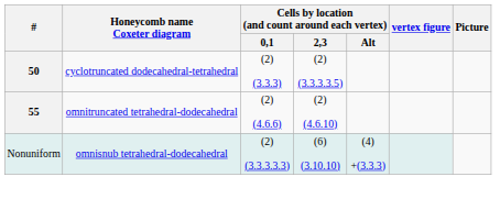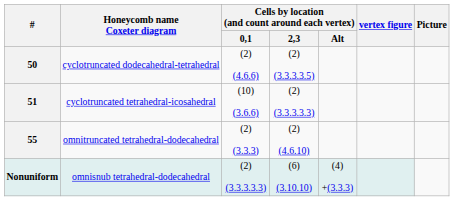 <table class="wikitable">
 <tr>
 <th rowspan=2>#</th>
 <th rowspan=2>Honeycomb name<br><a href='#'>Coxeter diagram</a><br></th>
 <th colspan=3>Cells by location<br>(and count around each vertex)</th>
 <th rowspan=2><a href='#'>vertex figure</a></th>
 <th rowspan=2>Picture</th>
 </tr>
 <tr>
 <th>0,1<br></th>
 <th>2,3<br></th>
 <th>Alt</th>
 </tr>
 <tr align=center>
 <th>50</th>
 <td><a href='#'>cyclotruncated dodecahedral-tetrahedral</a><br></td>
-<td>(2)<br><br><a href='#'>(3.3.3)</a></td>
+<td>(2)<br><br><a href='#'>(4.6.6)</a></td>
 <td>(2)<br><br><a href='#'>(3.3.3.3.5)</a></td>
+<td></td>
+<td></td>
+<td></td>
+</tr>
+<tr align=center>
+<th>51</th>
+<td><a href='#'>cyclotruncated tetrahedral-icosahedral</a><br></td>
+<td>(10)<br><br><a href='#'>(3.6.6)</a></td>
+<td>(2)<br><br><a href='#'>(3.3.3.3.3)</a></td>
 <td></td>
 <td></td>
 <td></td>
 </tr>
 <tr align=center>
 <th>55</th>
 <td><a href='#'>omnitruncated tetrahedral-dodecahedral</a><br></td>
-<td>(2)<br><br><a href='#'>(4.6.6)</a></td>
+<td>(2)<br><br><a href='#'>(3.3.3)</a></td>
 <td>(2)<br><br><a href='#'>(4.6.10)</a></td>
 <td></td>
 <td></td>
 <td></td>
 </tr>
 <tr align=center BGCOLOR="#e0f0f0">
-<td>Nonuniform</td>
+<td><strong>Nonuniform</strong></td>
 <td><a href='#'>omnisnub tetrahedral-dodecahedral</a><br></td>
 <td>(2)<br><br><a href='#'>(3.3.3.3.3)</a></td>
 <td>(6)<br><br><a href='#'>(3.10.10)</a></td>
 <td>(4)<br><br>+<a href='#'>(3.3.3)</a></td>
 <td></td>
 </tr>
 </table>
